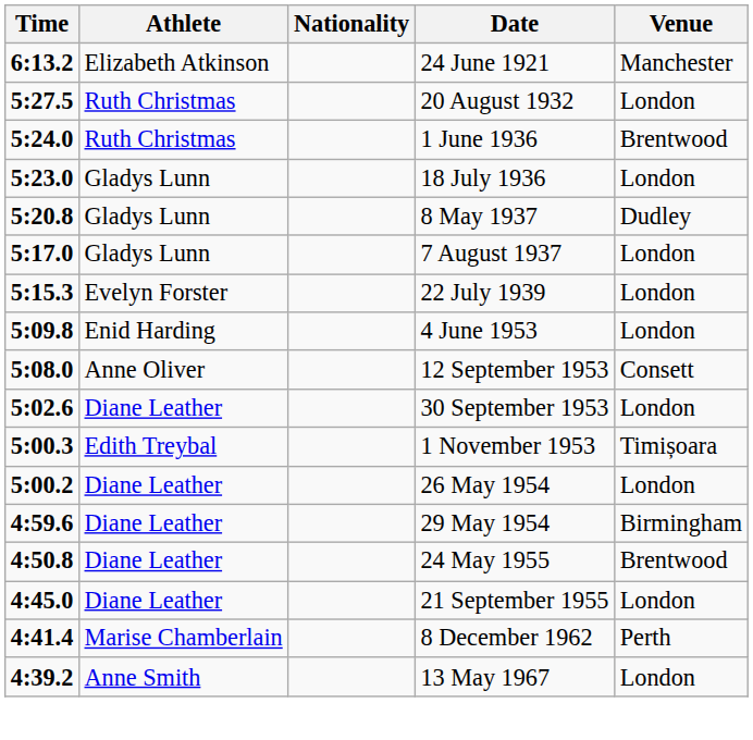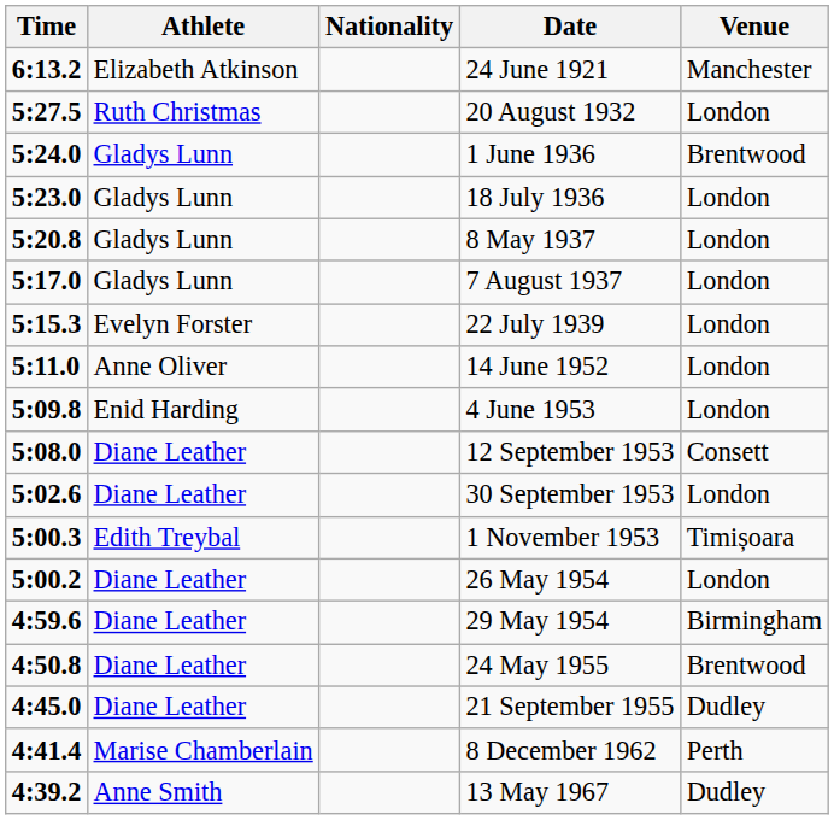 <table class="wikitable">
 <tr>
 <th>Time</th>
 <th>Athlete</th>
 <th>Nationality</th>
 <th>Date</th>
 <th>Venue</th>
 </tr>
 <tr>
 <td><strong>6:13.2</strong></td>
 <td>Elizabeth Atkinson</td>
 <td></td>
 <td>24 June 1921</td>
 <td>Manchester</td>
 </tr>
 <tr>
 <td><strong>5:27.5</strong></td>
 <td><a href='#'>Ruth Christmas</a></td>
 <td></td>
 <td>20 August 1932</td>
 <td>London</td>
 </tr>
 <tr>
 <td><strong>5:24.0 </strong></td>
-<td><a href='#'>Ruth Christmas</a></td>
+<td><a href='#'>Gladys Lunn</a></td>
 <td></td>
 <td>1 June 1936</td>
 <td>Brentwood</td>
 </tr>
 <tr>
 <td><strong>5:23.0 </strong></td>
 <td>Gladys Lunn</td>
 <td></td>
 <td>18 July 1936</td>
 <td>London</td>
 </tr>
 <tr>
 <td><strong>5:20.8 </strong></td>
 <td>Gladys Lunn</td>
 <td></td>
 <td>8 May 1937</td>
-<td>Dudley</td>
+<td>London</td>
 </tr>
 <tr>
 <td><strong>5:17.0 </strong></td>
 <td>Gladys Lunn</td>
 <td></td>
 <td>7 August 1937</td>
 <td>London</td>
 </tr>
 <tr>
 <td><strong>5:15.3 </strong></td>
 <td>Evelyn Forster</td>
 <td></td>
 <td>22 July 1939</td>
 <td>London</td>
 </tr>
 <tr>
+<td><strong>5:11.0 </strong></td>
+<td>Anne Oliver</td>
+<td></td>
+<td>14 June 1952</td>
+<td>London</td>
+</tr>
+<tr>
 <td><strong>5:09.8 </strong></td>
 <td>Enid Harding</td>
 <td></td>
 <td>4 June 1953</td>
 <td>London</td>
 </tr>
 <tr>
 <td><strong>5:08.0 </strong></td>
-<td>Anne Oliver</td>
+<td><a href='#'>Diane Leather</a></td>
 <td></td>
 <td>12 September 1953</td>
 <td>Consett</td>
 </tr>
 <tr>
 <td><strong>5:02.6 </strong></td>
 <td><a href='#'>Diane Leather</a></td>
 <td></td>
 <td>30 September 1953</td>
 <td>London</td>
 </tr>
 <tr>
 <td><strong>5:00.3 </strong></td>
 <td><a href='#'>Edith Treybal</a></td>
 <td></td>
 <td>1 November 1953</td>
 <td>Timișoara</td>
 </tr>
 <tr>
 <td><strong>5:00.2 </strong></td>
 <td><a href='#'>Diane Leather</a></td>
 <td></td>
 <td>26 May 1954</td>
 <td>London</td>
 </tr>
 <tr>
 <td><strong>4:59.6 </strong></td>
 <td><a href='#'>Diane Leather</a></td>
 <td></td>
 <td>29 May 1954</td>
 <td>Birmingham</td>
 </tr>
 <tr>
 <td><strong>4:50.8 </strong></td>
 <td><a href='#'>Diane Leather</a></td>
 <td></td>
 <td>24 May 1955</td>
 <td>Brentwood</td>
 </tr>
 <tr>
 <td><strong>4:45.0 </strong></td>
 <td><a href='#'>Diane Leather</a></td>
 <td></td>
 <td>21 September 1955</td>
-<td>London</td>
+<td>Dudley</td>
 </tr>
 <tr>
 <td><strong>4:41.4 </strong></td>
 <td><a href='#'>Marise Chamberlain</a></td>
 <td></td>
 <td>8 December 1962</td>
 <td>Perth</td>
 </tr>
 <tr>
 <td><strong>4:39.2 </strong></td>
 <td><a href='#'>Anne Smith</a></td>
 <td></td>
 <td>13 May 1967</td>
-<td>London</td>
+<td>Dudley</td>
 </tr>
 </table>
